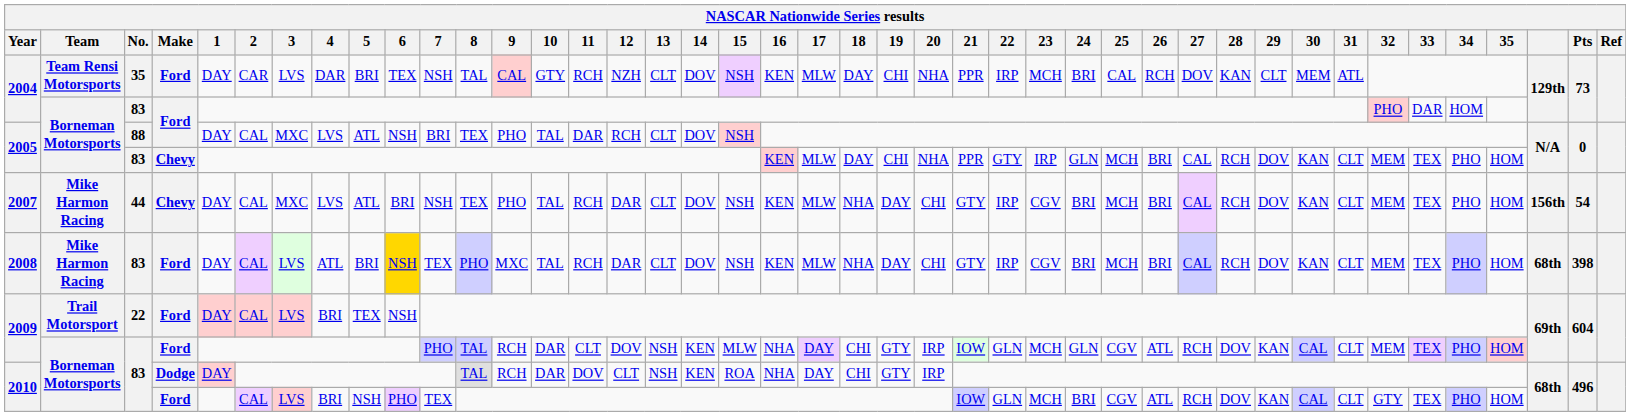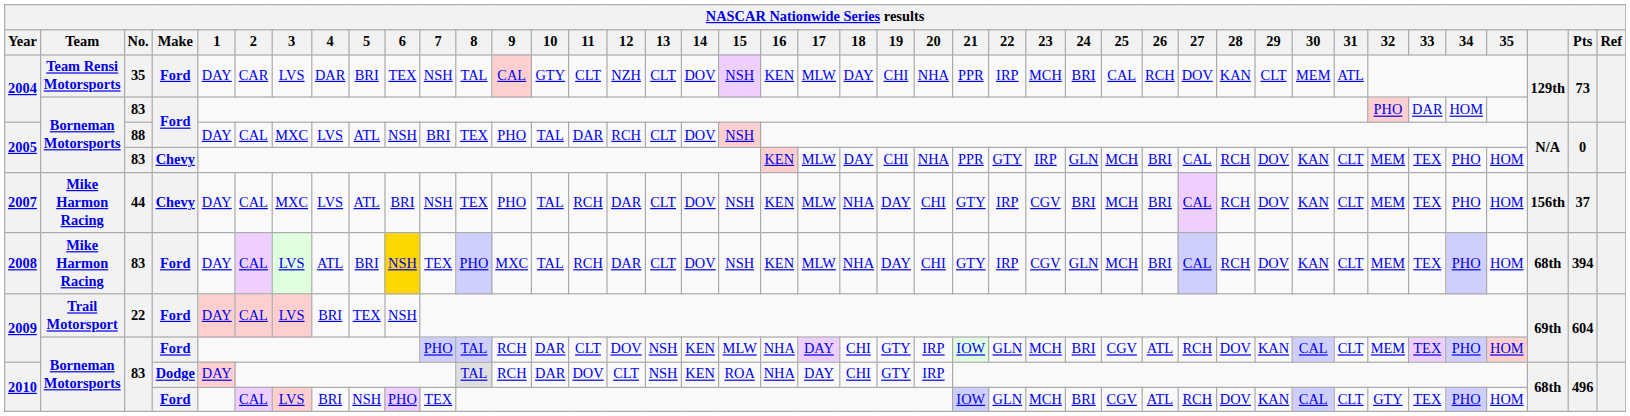 <table class="wikitable" style="text-align:center; font-size:75%">
 <tr>
 <th colspan=42><a href='#'>NASCAR Nationwide Series</a> results</th>
 </tr>
 <tr>
 <th>Year</th>
 <th>Team</th>
 <th>No.</th>
 <th>Make</th>
 <th>1</th>
 <th>2</th>
 <th>3</th>
 <th>4</th>
 <th>5</th>
 <th>6</th>
 <th>7</th>
 <th>8</th>
 <th>9</th>
 <th>10</th>
 <th>11</th>
 <th>12</th>
 <th>13</th>
 <th>14</th>
 <th>15</th>
 <th>16</th>
 <th>17</th>
 <th>18</th>
 <th>19</th>
 <th>20</th>
 <th>21</th>
 <th>22</th>
 <th>23</th>
 <th>24</th>
 <th>25</th>
 <th>26</th>
 <th>27</th>
 <th>28</th>
 <th>29</th>
 <th>30</th>
 <th>31</th>
 <th>32</th>
 <th>33</th>
 <th>34</th>
 <th>35</th>
 <th></th>
 <th>Pts</th>
 <th>Ref</th>
 </tr>
 <tr>
 <th rowspan=2><a href='#'>2004</a></th>
 <th><a href='#'>Team Rensi Motorsports</a></th>
 <th>35</th>
 <th><a href='#'>Ford</a></th>
 <td><a href='#'>DAY</a></td>
 <td><a href='#'>CAR</a></td>
 <td><a href='#'>LVS</a></td>
 <td><a href='#'>DAR</a></td>
 <td><a href='#'>BRI</a></td>
 <td><a href='#'>TEX</a></td>
 <td><a href='#'>NSH</a></td>
 <td><a href='#'>TAL</a></td>
 <td style="background:#FFCFCF;"><a href='#'>CAL</a><br></td>
 <td><a href='#'>GTY</a></td>
-<td><a href='#'>RCH</a></td>
+<td><a href='#'>CLT</a></td>
 <td><a href='#'>NZH</a></td>
 <td><a href='#'>CLT</a></td>
 <td><a href='#'>DOV</a></td>
 <td style="background:#EFCFFF;"><a href='#'>NSH</a><br></td>
 <td><a href='#'>KEN</a></td>
 <td><a href='#'>MLW</a></td>
 <td><a href='#'>DAY</a></td>
 <td><a href='#'>CHI</a></td>
 <td><a href='#'>NHA</a></td>
 <td><a href='#'>PPR</a></td>
 <td><a href='#'>IRP</a></td>
 <td><a href='#'>MCH</a></td>
 <td><a href='#'>BRI</a></td>
 <td><a href='#'>CAL</a></td>
 <td><a href='#'>RCH</a></td>
 <td><a href='#'>DOV</a></td>
 <td><a href='#'>KAN</a></td>
 <td><a href='#'>CLT</a></td>
 <td><a href='#'>MEM</a></td>
 <td><a href='#'>ATL</a></td>
 <td colspan=4></td>
 <th rowspan=2>129th</th>
 <th rowspan=2>73</th>
 <th rowspan=2></th>
 </tr>
 <tr>
 <th rowspan=3><a href='#'>Borneman Motorsports</a></th>
 <th>83</th>
 <th rowspan=2><a href='#'>Ford</a></th>
 <td colspan=31></td>
 <td style="background:#FFCFCF;"><a href='#'>PHO</a><br></td>
 <td><a href='#'>DAR</a></td>
 <td><a href='#'>HOM</a></td>
 <td></td>
 </tr>
 <tr>
 <th rowspan=2><a href='#'>2005</a></th>
 <th>88</th>
 <td><a href='#'>DAY</a></td>
 <td><a href='#'>CAL</a></td>
 <td><a href='#'>MXC</a></td>
 <td><a href='#'>LVS</a></td>
 <td><a href='#'>ATL</a></td>
 <td><a href='#'>NSH</a></td>
 <td><a href='#'>BRI</a></td>
 <td><a href='#'>TEX</a></td>
 <td><a href='#'>PHO</a></td>
 <td><a href='#'>TAL</a></td>
 <td><a href='#'>DAR</a></td>
 <td><a href='#'>RCH</a></td>
 <td><a href='#'>CLT</a></td>
 <td><a href='#'>DOV</a></td>
 <td style="background:#FFCFCF;"><a href='#'>NSH</a><br></td>
 <td colspan=20></td>
 <th rowspan=2>N/A</th>
 <th rowspan=2>0</th>
 <th rowspan=2></th>
 </tr>
 <tr>
 <th>83</th>
 <th><a href='#'>Chevy</a></th>
 <td colspan=15></td>
 <td style="background:#FFCFCF;"><a href='#'>KEN</a><br></td>
 <td><a href='#'>MLW</a></td>
 <td><a href='#'>DAY</a></td>
 <td><a href='#'>CHI</a></td>
 <td><a href='#'>NHA</a></td>
 <td><a href='#'>PPR</a></td>
 <td><a href='#'>GTY</a></td>
 <td><a href='#'>IRP</a></td>
 <td><a href='#'>GLN</a></td>
 <td><a href='#'>MCH</a></td>
 <td><a href='#'>BRI</a></td>
 <td><a href='#'>CAL</a></td>
 <td><a href='#'>RCH</a></td>
 <td><a href='#'>DOV</a></td>
 <td><a href='#'>KAN</a></td>
 <td><a href='#'>CLT</a></td>
 <td><a href='#'>MEM</a></td>
 <td><a href='#'>TEX</a></td>
 <td><a href='#'>PHO</a></td>
 <td><a href='#'>HOM</a></td>
 </tr>
 <tr>
 <th><a href='#'>2007</a></th>
 <th><a href='#'>Mike Harmon Racing</a></th>
 <th>44</th>
 <th><a href='#'>Chevy</a></th>
 <td><a href='#'>DAY</a></td>
 <td><a href='#'>CAL</a></td>
 <td><a href='#'>MXC</a></td>
 <td><a href='#'>LVS</a></td>
 <td><a href='#'>ATL</a></td>
 <td><a href='#'>BRI</a></td>
 <td><a href='#'>NSH</a></td>
 <td><a href='#'>TEX</a></td>
 <td><a href='#'>PHO</a></td>
 <td><a href='#'>TAL</a></td>
 <td><a href='#'>RCH</a></td>
 <td><a href='#'>DAR</a></td>
 <td><a href='#'>CLT</a></td>
 <td><a href='#'>DOV</a></td>
 <td><a href='#'>NSH</a></td>
 <td><a href='#'>KEN</a></td>
 <td><a href='#'>MLW</a></td>
 <td><a href='#'>NHA</a></td>
 <td><a href='#'>DAY</a></td>
 <td><a href='#'>CHI</a></td>
 <td><a href='#'>GTY</a></td>
 <td><a href='#'>IRP</a></td>
 <td><a href='#'>CGV</a></td>
 <td><a href='#'>BRI</a></td>
 <td><a href='#'>MCH</a></td>
 <td><a href='#'>BRI</a></td>
 <td style="background:#EFCFFF;"><a href='#'>CAL</a><br></td>
 <td><a href='#'>RCH</a></td>
 <td><a href='#'>DOV</a></td>
 <td><a href='#'>KAN</a></td>
 <td><a href='#'>CLT</a></td>
 <td><a href='#'>MEM</a></td>
 <td><a href='#'>TEX</a></td>
 <td><a href='#'>PHO</a></td>
 <td><a href='#'>HOM</a></td>
 <th>156th</th>
-<th>54</th>
+<th>37</th>
 <th></th>
 </tr>
 <tr>
 <th><a href='#'>2008</a></th>
 <th><a href='#'>Mike Harmon Racing</a></th>
 <th>83</th>
 <th><a href='#'>Ford</a></th>
 <td><a href='#'>DAY</a></td>
 <td style="background:#EFCFFF;"><a href='#'>CAL</a><br></td>
 <td style="background:#DFFFDF;"><a href='#'>LVS</a><br></td>
 <td><a href='#'>ATL</a></td>
 <td><a href='#'>BRI</a></td>
 <td style="background: gold;"><a href='#'>NSH</a></td>
 <td><a href='#'>TEX</a></td>
 <td style="background:#CFCFFF;"><a href='#'>PHO</a><br></td>
 <td><a href='#'>MXC</a></td>
 <td><a href='#'>TAL</a></td>
 <td><a href='#'>RCH</a></td>
 <td><a href='#'>DAR</a></td>
 <td><a href='#'>CLT</a></td>
 <td><a href='#'>DOV</a></td>
 <td><a href='#'>NSH</a></td>
 <td><a href='#'>KEN</a></td>
 <td><a href='#'>MLW</a></td>
 <td><a href='#'>NHA</a></td>
 <td><a href='#'>DAY</a></td>
 <td><a href='#'>CHI</a></td>
 <td><a href='#'>GTY</a></td>
 <td><a href='#'>IRP</a></td>
 <td><a href='#'>CGV</a></td>
-<td><a href='#'>BRI</a></td>
+<td><a href='#'>GLN</a></td>
 <td><a href='#'>MCH</a></td>
 <td><a href='#'>BRI</a></td>
 <td style="background:#CFCFFF;"><a href='#'>CAL</a><br></td>
 <td><a href='#'>RCH</a></td>
 <td><a href='#'>DOV</a></td>
 <td><a href='#'>KAN</a></td>
 <td><a href='#'>CLT</a></td>
 <td><a href='#'>MEM</a></td>
 <td><a href='#'>TEX</a></td>
 <td style="background:#CFCFFF;"><a href='#'>PHO</a><br></td>
 <td><a href='#'>HOM</a></td>
 <th>68th</th>
-<th>398</th>
+<th>394</th>
 <th></th>
 </tr>
 <tr>
 <th rowspan=2><a href='#'>2009</a></th>
 <th><a href='#'>Trail Motorsport</a></th>
 <th>22</th>
 <th><a href='#'>Ford</a></th>
 <td style="background:#FFCFCF;"><a href='#'>DAY</a><br></td>
 <td style="background:#FFCFCF;"><a href='#'>CAL</a><br></td>
 <td style="background:#FFCFCF;"><a href='#'>LVS</a><br></td>
 <td><a href='#'>BRI</a></td>
 <td><a href='#'>TEX</a></td>
 <td><a href='#'>NSH</a></td>
 <td colspan=29></td>
 <th rowspan=2>69th</th>
 <th rowspan=2>604</th>
 <th rowspan=2></th>
 </tr>
 <tr>
 <th rowspan=3><a href='#'>Borneman Motorsports</a></th>
 <th rowspan=3>83</th>
 <th><a href='#'>Ford</a></th>
 <td colspan=6></td>
 <td style="background:#CFCFFF;"><a href='#'>PHO</a><br></td>
 <td style="background:#CFCFFF;"><a href='#'>TAL</a><br></td>
 <td><a href='#'>RCH</a></td>
 <td><a href='#'>DAR</a></td>
 <td><a href='#'>CLT</a></td>
 <td><a href='#'>DOV</a></td>
 <td><a href='#'>NSH</a></td>
 <td><a href='#'>KEN</a></td>
 <td><a href='#'>MLW</a></td>
 <td><a href='#'>NHA</a></td>
 <td style="background:#EFCFFF;"><a href='#'>DAY</a><br></td>
 <td><a href='#'>CHI</a></td>
 <td><a href='#'>GTY</a></td>
 <td><a href='#'>IRP</a></td>
 <td style="background:#DFFFDF;"><a href='#'>IOW</a><br></td>
 <td><a href='#'>GLN</a></td>
 <td><a href='#'>MCH</a></td>
-<td><a href='#'>GLN</a></td>
+<td><a href='#'>BRI</a></td>
 <td><a href='#'>CGV</a></td>
 <td><a href='#'>ATL</a></td>
 <td><a href='#'>RCH</a></td>
 <td><a href='#'>DOV</a></td>
 <td><a href='#'>KAN</a></td>
 <td style="background:#CFCFFF;"><a href='#'>CAL</a><br></td>
 <td><a href='#'>CLT</a></td>
 <td><a href='#'>MEM</a></td>
 <td style="background:#EFCFFF;"><a href='#'>TEX</a><br></td>
 <td style="background:#CFCFFF;"><a href='#'>PHO</a><br></td>
 <td style="background:#FFCFCF;"><a href='#'>HOM</a><br></td>
 </tr>
 <tr>
 <th rowspan=2><a href='#'>2010</a></th>
 <th><a href='#'>Dodge</a></th>
 <td style="background:#FFCFCF;"><a href='#'>DAY</a><br></td>
 <td colspan=6></td>
 <td style="background:#DFDFDF;"><a href='#'>TAL</a><br></td>
 <td><a href='#'>RCH</a></td>
 <td><a href='#'>DAR</a></td>
 <td><a href='#'>DOV</a></td>
 <td><a href='#'>CLT</a></td>
 <td><a href='#'>NSH</a></td>
 <td><a href='#'>KEN</a></td>
 <td><a href='#'>ROA</a></td>
 <td><a href='#'>NHA</a></td>
 <td><a href='#'>DAY</a></td>
 <td><a href='#'>CHI</a></td>
 <td><a href='#'>GTY</a></td>
 <td><a href='#'>IRP</a></td>
 <td colspan=15></td>
 <th rowspan=2>68th</th>
 <th rowspan=2>496</th>
 <th rowspan=2></th>
 </tr>
 <tr>
 <th><a href='#'>Ford</a></th>
 <td></td>
 <td style="background:#EFCFFF;"><a href='#'>CAL</a><br></td>
 <td style="background:#FFCFCF;"><a href='#'>LVS</a><br></td>
 <td><a href='#'>BRI</a></td>
 <td><a href='#'>NSH</a></td>
 <td style="background:#EFCFFF;"><a href='#'>PHO</a><br></td>
 <td><a href='#'>TEX</a></td>
 <td colspan=13></td>
 <td style="background:#CFCFFF;"><a href='#'>IOW</a><br></td>
 <td><a href='#'>GLN</a></td>
 <td><a href='#'>MCH</a></td>
 <td><a href='#'>BRI</a></td>
 <td><a href='#'>CGV</a></td>
 <td><a href='#'>ATL</a></td>
 <td><a href='#'>RCH</a></td>
 <td><a href='#'>DOV</a></td>
 <td><a href='#'>KAN</a></td>
 <td style="background:#CFCFFF;"><a href='#'>CAL</a><br></td>
 <td><a href='#'>CLT</a></td>
 <td><a href='#'>GTY</a></td>
 <td><a href='#'>TEX</a></td>
 <td style="background:#CFCFFF;"><a href='#'>PHO</a><br></td>
 <td><a href='#'>HOM</a></td>
 </tr>
 </table>
